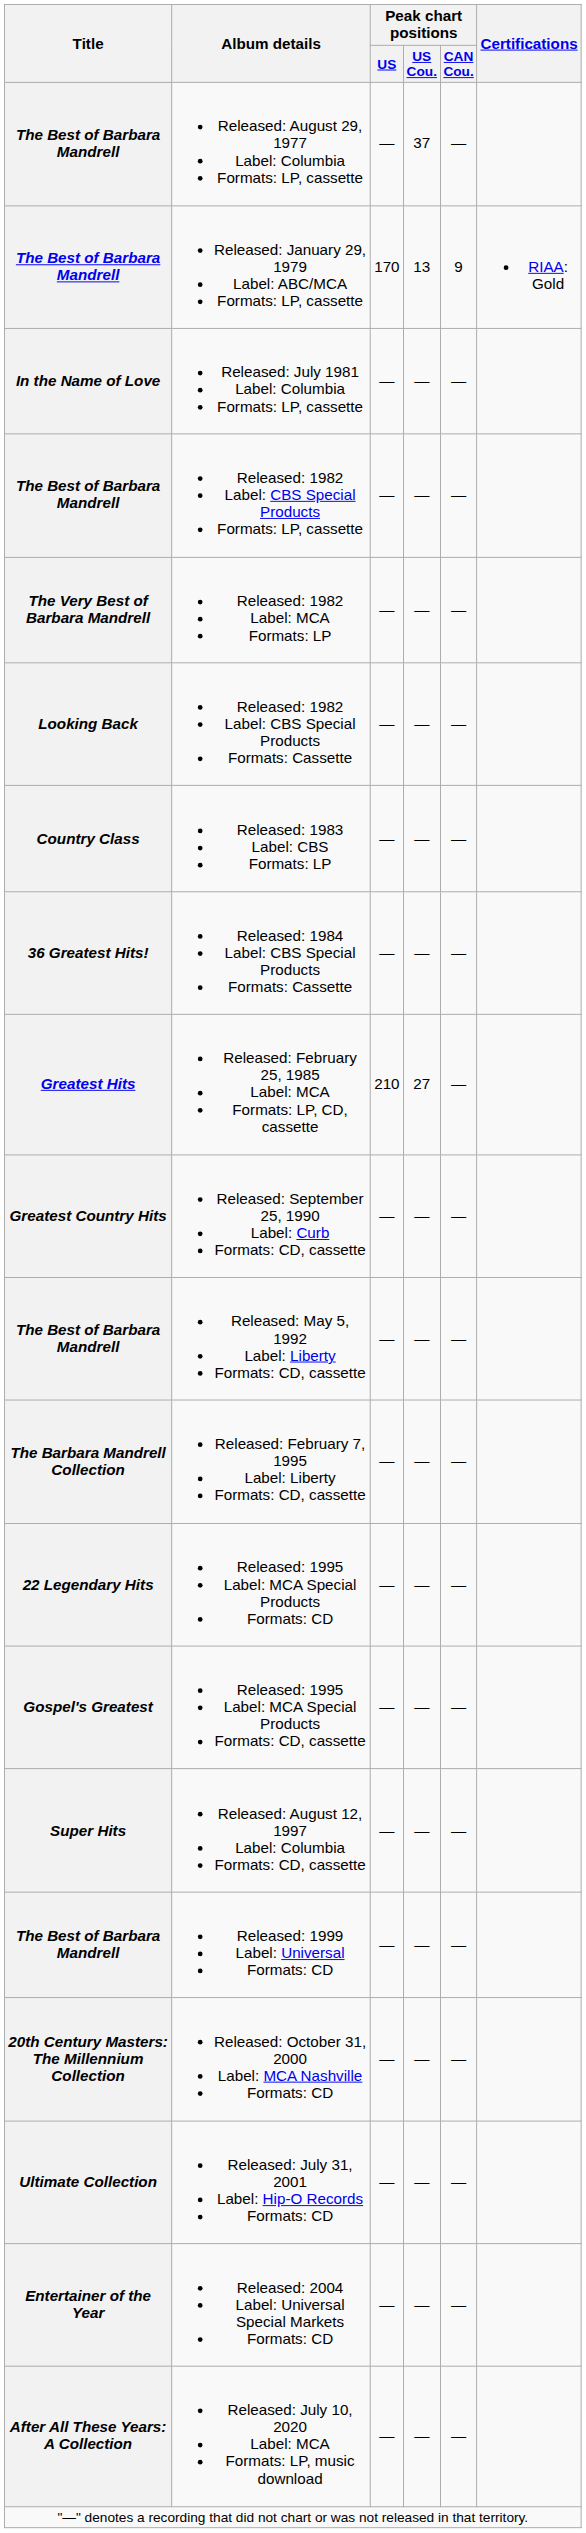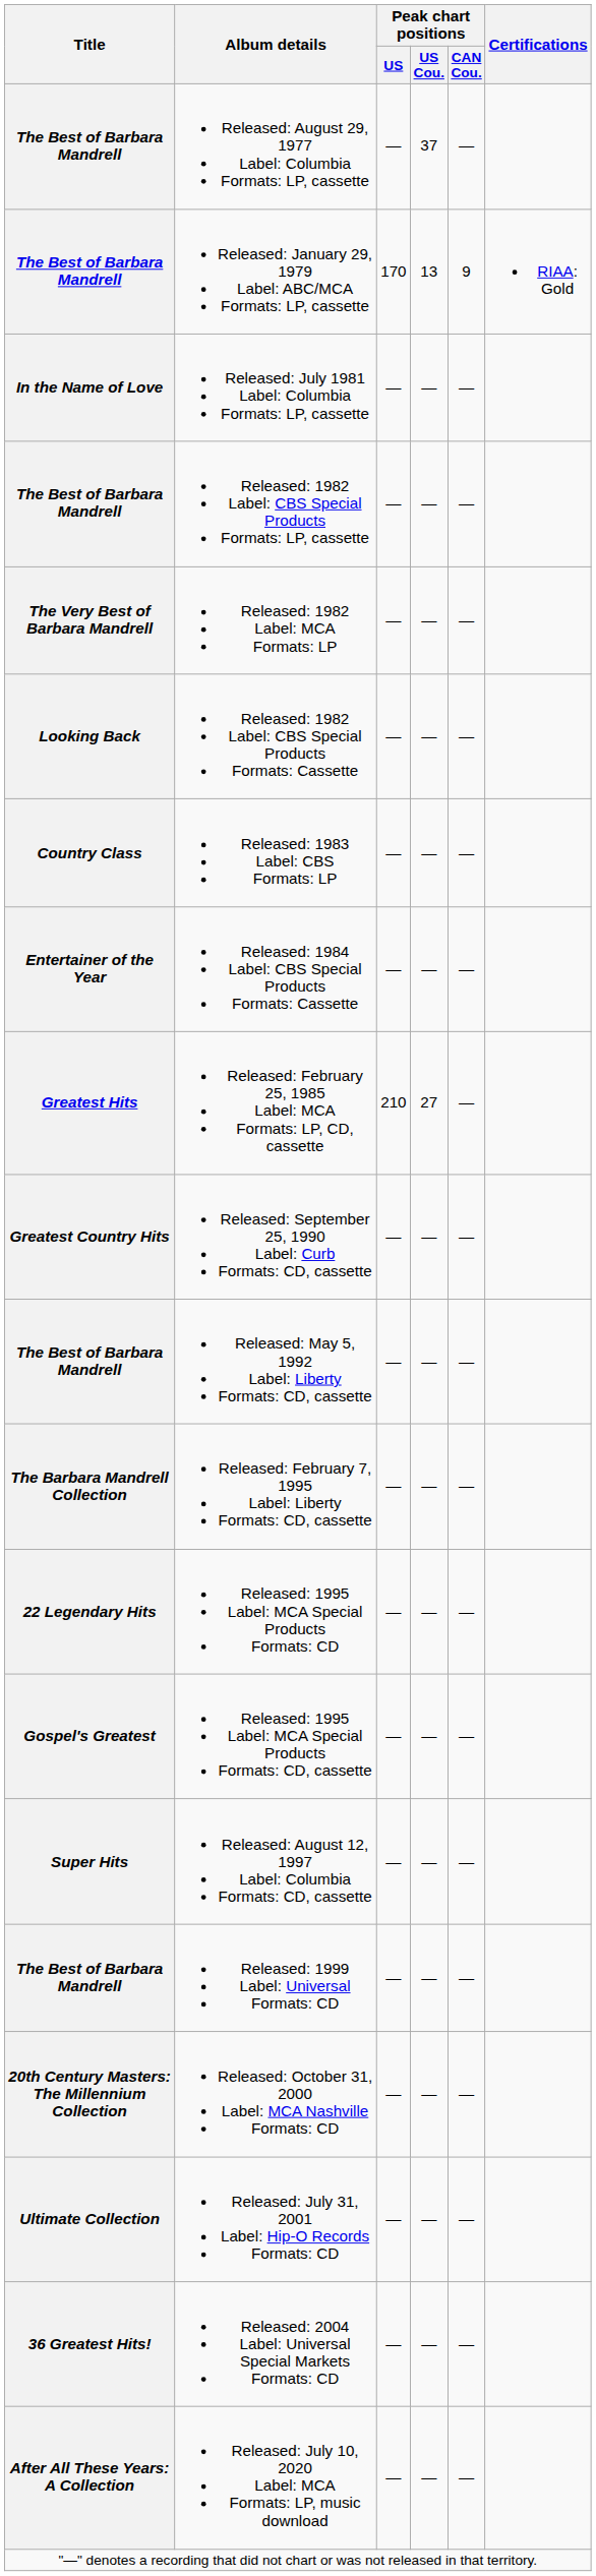 <table class="wikitable plainrowheaders" style="text-align:center;" border="1">
 <tr>
 <th scope="col" rowspan="2" style="width:17em;">Title</th>
 <th scope="col" rowspan="2" style="width:19em;">Album details</th>
 <th scope="col" colspan="3">Peak chart positions</th>
 <th scope="col" rowspan="2"><a href='#'>Certifications</a></th>
 </tr>
 <tr>
 <th scope="col" style="width:2em;font-size:90%;"><a href='#'>US</a><br></th>
 <th scope="col" style="width:2em;font-size:90%;"><a href='#'>US<br>Cou.</a><br></th>
 <th scope="col" style="width:2em;font-size:90%;"><a href='#'>CAN<br>Cou.</a><br></th>
 </tr>
 <tr>
 <th scope="row"><em>The Best of Barbara Mandrell</em></th>
 <td><br><ul><li>Released: August 29, 1977</li><li>Label: Columbia</li><li>Formats: LP, cassette</li></ul></td>
 <td>—</td>
 <td>37</td>
 <td>—</td>
 <td></td>
 </tr>
 <tr>
 <th scope="row"><em><a href='#'>The Best of Barbara Mandrell</a></em></th>
 <td><br><ul><li>Released: January 29, 1979</li><li>Label: ABC/MCA</li><li>Formats: LP, cassette</li></ul></td>
 <td>170</td>
 <td>13</td>
 <td>9</td>
 <td><br><ul><li><a href='#'>RIAA</a>: Gold</li></ul></td>
 </tr>
 <tr>
 <th scope="row"><em>In the Name of Love</em></th>
 <td><br><ul><li>Released: July 1981</li><li>Label: Columbia</li><li>Formats: LP, cassette</li></ul></td>
 <td>—</td>
 <td>—</td>
 <td>—</td>
 <td></td>
 </tr>
 <tr>
 <th scope="row"><em>The Best of Barbara Mandrell</em></th>
 <td><br><ul><li>Released: 1982</li><li>Label: <a href='#'>CBS Special Products</a></li><li>Formats: LP, cassette</li></ul></td>
 <td>—</td>
 <td>—</td>
 <td>—</td>
 <td></td>
 </tr>
 <tr>
 <th scope="row"><em>The Very Best of Barbara Mandrell</em></th>
 <td><br><ul><li>Released: 1982</li><li>Label: MCA</li><li>Formats: LP</li></ul></td>
 <td>—</td>
 <td>—</td>
 <td>—</td>
 <td></td>
 </tr>
 <tr>
 <th scope="row"><em>Looking Back</em></th>
 <td><br><ul><li>Released: 1982</li><li>Label: CBS Special Products</li><li>Formats: Cassette</li></ul></td>
 <td>—</td>
 <td>—</td>
 <td>—</td>
 <td></td>
 </tr>
 <tr>
 <th scope="row"><em>Country Class</em></th>
 <td><br><ul><li>Released: 1983</li><li>Label: CBS</li><li>Formats: LP</li></ul></td>
 <td>—</td>
 <td>—</td>
 <td>—</td>
 <td></td>
 </tr>
 <tr>
-<th scope="row"><em>36 Greatest Hits!</em></th>
+<th scope="row"><em>Entertainer of the Year</em></th>
 <td><br><ul><li>Released: 1984</li><li>Label: CBS Special Products</li><li>Formats: Cassette</li></ul></td>
 <td>—</td>
 <td>—</td>
 <td>—</td>
 <td></td>
 </tr>
 <tr>
 <th scope="row"><em><a href='#'>Greatest Hits</a></em></th>
 <td><br><ul><li>Released: February 25, 1985</li><li>Label: MCA</li><li>Formats: LP, CD, cassette</li></ul></td>
 <td>210</td>
 <td>27</td>
 <td>—</td>
 <td></td>
 </tr>
 <tr>
 <th scope="row"><em>Greatest Country Hits</em></th>
 <td><br><ul><li>Released: September 25, 1990</li><li>Label: <a href='#'>Curb</a></li><li>Formats: CD, cassette</li></ul></td>
 <td>—</td>
 <td>—</td>
 <td>—</td>
 <td></td>
 </tr>
 <tr>
 <th scope="row"><em>The Best of Barbara Mandrell</em></th>
 <td><br><ul><li>Released: May 5, 1992</li><li>Label: <a href='#'>Liberty</a></li><li>Formats: CD, cassette</li></ul></td>
 <td>—</td>
 <td>—</td>
 <td>—</td>
 <td></td>
 </tr>
 <tr>
 <th scope="row"><em>The Barbara Mandrell Collection</em></th>
 <td><br><ul><li>Released: February 7, 1995</li><li>Label: Liberty</li><li>Formats: CD, cassette</li></ul></td>
 <td>—</td>
 <td>—</td>
 <td>—</td>
 <td></td>
 </tr>
 <tr>
 <th scope="row"><em>22 Legendary Hits</em></th>
 <td><br><ul><li>Released: 1995</li><li>Label: MCA Special Products</li><li>Formats: CD</li></ul></td>
 <td>—</td>
 <td>—</td>
 <td>—</td>
 <td></td>
 </tr>
 <tr>
 <th scope="row"><em>Gospel's Greatest</em><br></th>
 <td><br><ul><li>Released: 1995</li><li>Label: MCA Special Products</li><li>Formats: CD, cassette</li></ul></td>
 <td>—</td>
 <td>—</td>
 <td>—</td>
 <td></td>
 </tr>
 <tr>
 <th scope="row"><em>Super Hits</em></th>
 <td><br><ul><li>Released: August 12, 1997</li><li>Label: Columbia</li><li>Formats: CD, cassette</li></ul></td>
 <td>—</td>
 <td>—</td>
 <td>—</td>
 <td></td>
 </tr>
 <tr>
 <th scope="row"><em>The Best of Barbara Mandrell</em></th>
 <td><br><ul><li>Released: 1999</li><li>Label: <a href='#'>Universal</a></li><li>Formats: CD</li></ul></td>
 <td>—</td>
 <td>—</td>
 <td>—</td>
 <td></td>
 </tr>
 <tr>
 <th scope="row"><em>20th Century Masters: The Millennium Collection</em></th>
 <td><br><ul><li>Released: October 31, 2000</li><li>Label: <a href='#'>MCA Nashville</a></li><li>Formats: CD</li></ul></td>
 <td>—</td>
 <td>—</td>
 <td>—</td>
 <td></td>
 </tr>
 <tr>
 <th scope="row"><em>Ultimate Collection</em></th>
 <td><br><ul><li>Released: July 31, 2001</li><li>Label: <a href='#'>Hip-O Records</a></li><li>Formats: CD</li></ul></td>
 <td>—</td>
 <td>—</td>
 <td>—</td>
 <td></td>
 </tr>
 <tr>
-<th scope="row"><em>Entertainer of the Year</em></th>
+<th scope="row"><em>36 Greatest Hits!</em></th>
 <td><br><ul><li>Released: 2004</li><li>Label: Universal Special Markets</li><li>Formats: CD</li></ul></td>
 <td>—</td>
 <td>—</td>
 <td>—</td>
 <td></td>
 </tr>
 <tr>
 <th scope="row"><em>After All These Years: A Collection</em></th>
 <td><br><ul><li>Released: July 10, 2020</li><li>Label: MCA</li><li>Formats: LP, music download</li></ul></td>
 <td>—</td>
 <td>—</td>
 <td>—</td>
 <td></td>
 </tr>
 <tr>
 <td colspan="6" style="font-size:90%">"—" denotes a recording that did not chart or was not released in that territory.</td>
 </tr>
 </table>
